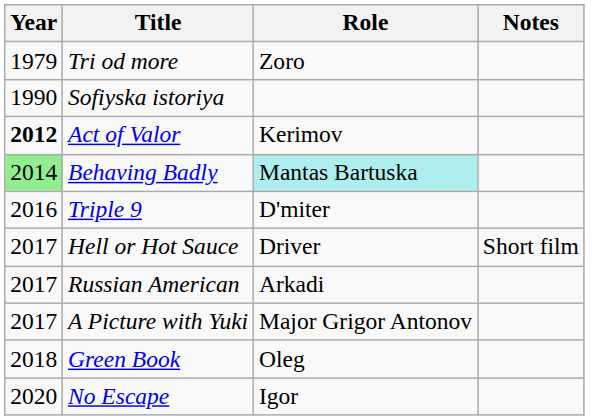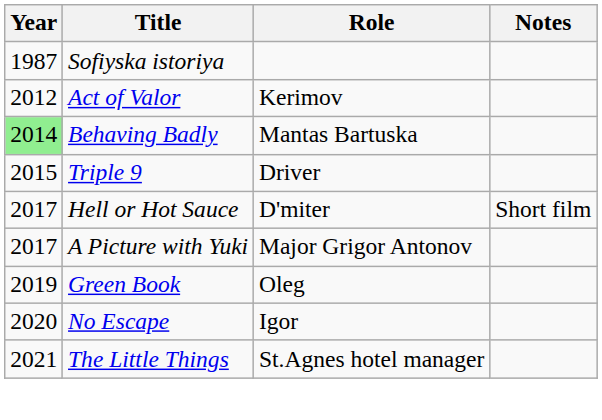 <table class="wikitable sortable">
 <tr>
 <th>Year</th>
 <th>Title</th>
 <th>Role</th>
 <th class="unsortable">Notes</th>
 </tr>
 <tr>
-<td>1979</td>
-<td><em>Tri od more</em></td>
-<td>Zoro</td>
-<td></td>
-</tr>
-<tr>
-<td>1990</td>
+<td>1987</td>
 <td><em>Sofiyska istoriya</em></td>
 <td></td>
 <td></td>
 </tr>
 <tr>
-<td><strong>2012</strong></td>
+<td>2012</td>
 <td><em><a href='#'>Act of Valor</a></em></td>
 <td>Kerimov</td>
 <td></td>
 </tr>
 <tr>
 <td style="background: lightgreen;">2014</td>
 <td><em><a href='#'>Behaving Badly</a></em></td>
-<td style="background: paleturquoise;">Mantas Bartuska</td>
+<td>Mantas Bartuska</td>
 <td></td>
 </tr>
 <tr>
-<td>2016</td>
+<td>2015</td>
 <td><em><a href='#'>Triple 9</a></em></td>
-<td>D'miter</td>
+<td>Driver</td>
 <td></td>
 </tr>
 <tr>
 <td>2017</td>
 <td><em>Hell or Hot Sauce</em></td>
-<td>Driver</td>
+<td>D'miter</td>
 <td>Short film</td>
-</tr>
-<tr>
-<td>2017</td>
-<td><em>Russian American</em></td>
-<td>Arkadi</td>
-<td></td>
 </tr>
 <tr>
 <td>2017</td>
 <td><em>A Picture with Yuki</em></td>
 <td>Major Grigor Antonov</td>
 <td></td>
 </tr>
 <tr>
-<td>2018</td>
+<td>2019</td>
 <td><em><a href='#'>Green Book</a></em></td>
 <td>Oleg</td>
 <td></td>
 </tr>
 <tr>
 <td>2020</td>
 <td><em><a href='#'>No Escape</a></em></td>
 <td>Igor</td>
 <td></td>
 </tr>
+<tr>
+<td>2021</td>
+<td><em><a href='#'>The Little Things</a></em></td>
+<td>St.Agnes hotel manager</td>
+<td></td>
+</tr>
 </table>
